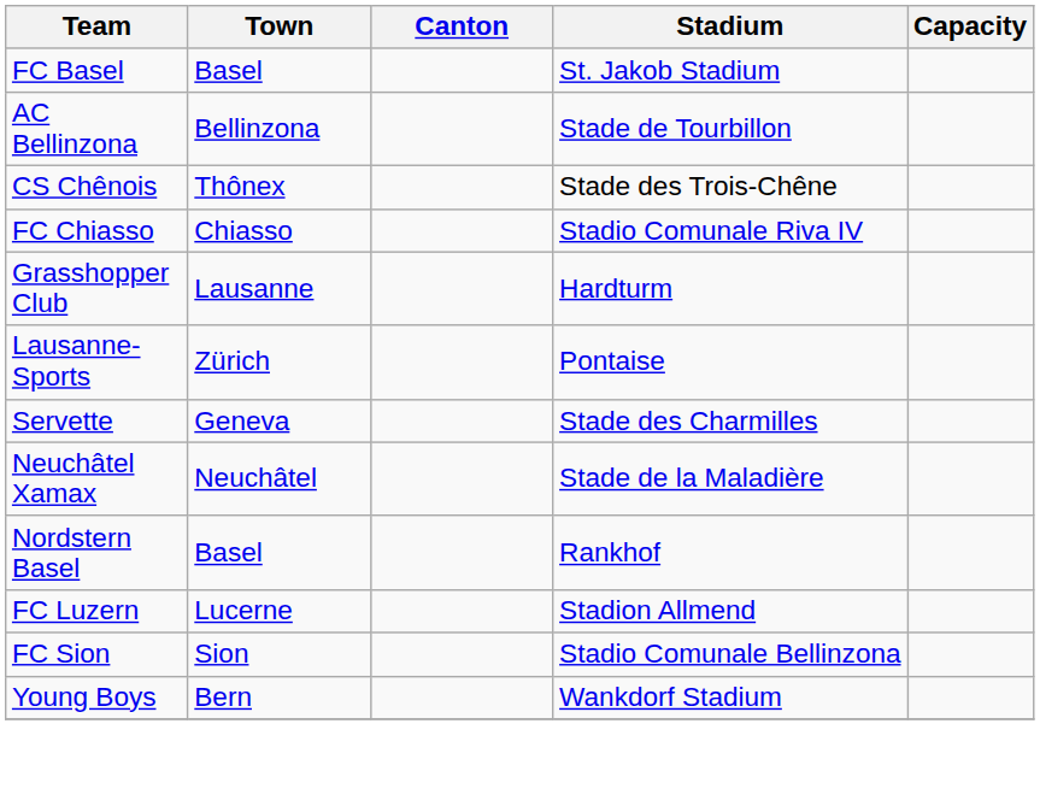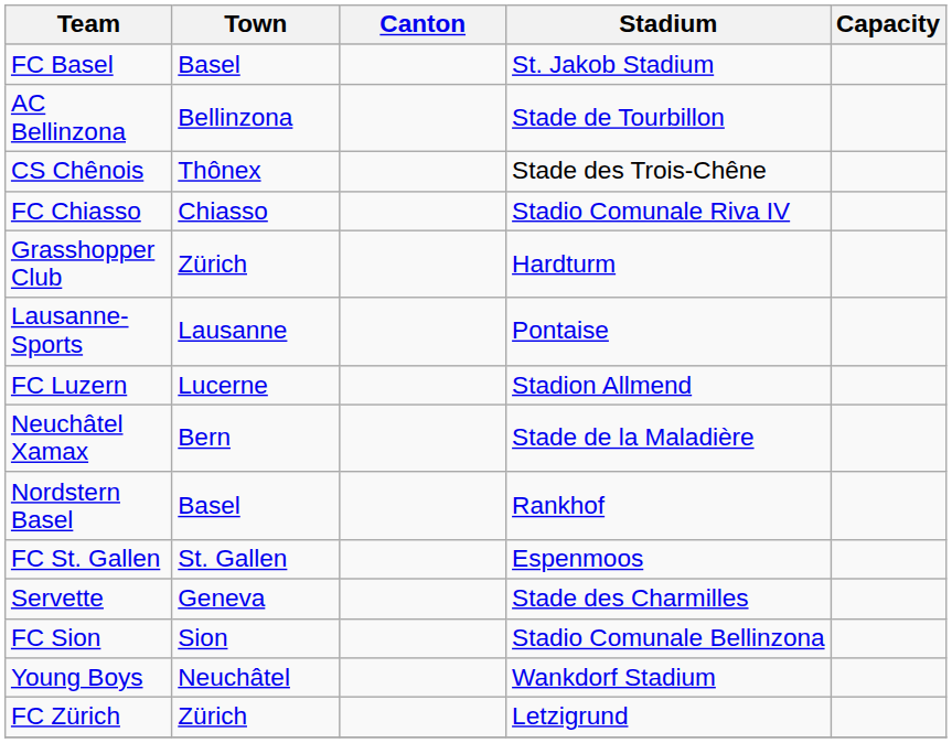 <table class="wikitable sortable" style="text-align: left;">
 <tr>
 <th width="100">Team</th>
 <th width="100">Town</th>
 <th width="100"><a href='#'>Canton</a></th>
 <th>Stadium</th>
 <th>Capacity</th>
 </tr>
 <tr>
 <td><a href='#'>FC Basel</a></td>
 <td><a href='#'>Basel</a></td>
 <td></td>
 <td><a href='#'>St. Jakob Stadium</a></td>
 <td></td>
 </tr>
 <tr>
 <td><a href='#'>AC Bellinzona</a></td>
 <td><a href='#'>Bellinzona</a></td>
 <td></td>
 <td><a href='#'>Stade de Tourbillon</a></td>
 <td></td>
 </tr>
 <tr>
 <td><a href='#'>CS Chênois</a></td>
 <td><a href='#'>Thônex</a></td>
 <td></td>
 <td>Stade des Trois-Chêne</td>
 <td></td>
 </tr>
 <tr>
 <td><a href='#'>FC Chiasso</a></td>
 <td><a href='#'>Chiasso</a></td>
 <td></td>
 <td><a href='#'>Stadio Comunale Riva IV</a></td>
 <td></td>
 </tr>
 <tr>
 <td><a href='#'>Grasshopper Club</a></td>
-<td><a href='#'>Lausanne</a></td>
+<td><a href='#'>Zürich</a></td>
 <td></td>
 <td><a href='#'>Hardturm</a></td>
 <td></td>
 </tr>
 <tr>
 <td><a href='#'>Lausanne-Sports</a></td>
-<td><a href='#'>Zürich</a></td>
+<td><a href='#'>Lausanne</a></td>
 <td></td>
 <td><a href='#'>Pontaise</a></td>
 <td></td>
 </tr>
 <tr>
-<td><a href='#'>Servette</a></td>
-<td><a href='#'>Geneva</a></td>
+<td><a href='#'>FC Luzern</a></td>
+<td><a href='#'>Lucerne</a></td>
 <td></td>
-<td><a href='#'>Stade des Charmilles</a></td>
+<td><a href='#'>Stadion Allmend</a></td>
 <td></td>
 </tr>
 <tr>
 <td><a href='#'>Neuchâtel Xamax</a></td>
-<td><a href='#'>Neuchâtel</a></td>
+<td><a href='#'>Bern</a></td>
 <td></td>
 <td><a href='#'>Stade de la Maladière</a></td>
 <td></td>
 </tr>
 <tr>
 <td><a href='#'>Nordstern Basel</a></td>
 <td><a href='#'>Basel</a></td>
 <td></td>
 <td><a href='#'>Rankhof</a></td>
 <td></td>
 </tr>
 <tr>
-<td><a href='#'>FC Luzern</a></td>
-<td><a href='#'>Lucerne</a></td>
+<td><a href='#'>FC St. Gallen</a></td>
+<td><a href='#'>St. Gallen</a></td>
 <td></td>
-<td><a href='#'>Stadion Allmend</a></td>
+<td><a href='#'>Espenmoos</a></td>
+<td></td>
+</tr>
+<tr>
+<td><a href='#'>Servette</a></td>
+<td><a href='#'>Geneva</a></td>
+<td></td>
+<td><a href='#'>Stade des Charmilles</a></td>
 <td></td>
 </tr>
 <tr>
 <td><a href='#'>FC Sion</a></td>
 <td><a href='#'>Sion</a></td>
 <td></td>
 <td><a href='#'>Stadio Comunale Bellinzona</a></td>
 <td></td>
 </tr>
 <tr>
 <td><a href='#'>Young Boys</a></td>
-<td><a href='#'>Bern</a></td>
+<td><a href='#'>Neuchâtel</a></td>
 <td></td>
 <td><a href='#'>Wankdorf Stadium</a></td>
 <td></td>
 </tr>
 <tr>
+<td><a href='#'>FC Zürich</a></td>
+<td><a href='#'>Zürich</a></td>
+<td></td>
+<td><a href='#'>Letzigrund</a></td>
+<td></td>
+</tr>
+<tr>
 </tr>
 </table>
